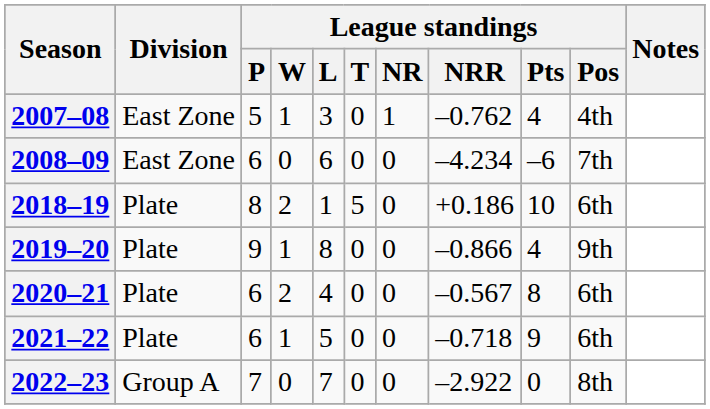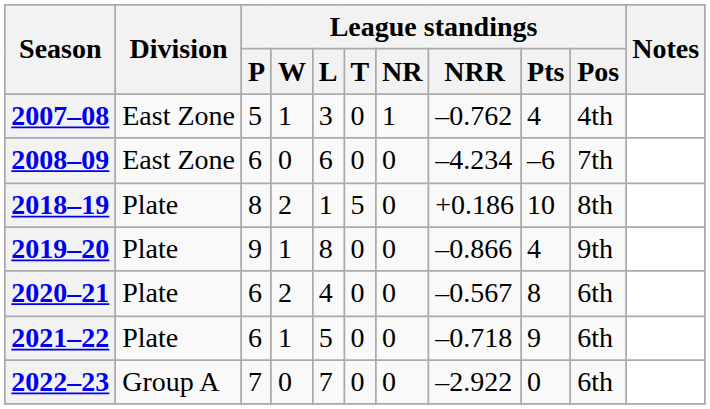 <table class="wikitable sortable">
 <tr>
 <th scope="col" rowspan="2">Season</th>
 <th scope="col" rowspan="2">Division</th>
 <th scope="col" colspan="8">League standings</th>
 <th scope="col" rowspan="2">Notes</th>
 </tr>
 <tr>
 <th scope="col">P</th>
 <th scope="col">W</th>
 <th scope="col">L</th>
 <th scope="col">T</th>
 <th scope="col">NR</th>
 <th scope="col">NRR</th>
 <th scope="col">Pts</th>
 <th scope="col">Pos</th>
 </tr>
 <tr>
 <th scope="row"><a href='#'>2007–08</a></th>
 <td>East Zone</td>
 <td>5</td>
 <td>1</td>
 <td>3</td>
 <td>0</td>
 <td>1</td>
 <td>–0.762</td>
 <td>4</td>
 <td>4th</td>
 <td style="background: white;"></td>
 </tr>
 <tr>
 <th scope="row"><a href='#'>2008–09</a></th>
 <td>East Zone</td>
 <td>6</td>
 <td>0</td>
 <td>6</td>
 <td>0</td>
 <td>0</td>
 <td>–4.234</td>
 <td>–6</td>
 <td>7th</td>
 <td style="background: white;"></td>
 </tr>
 <tr>
 <th scope="row"><a href='#'>2018–19</a></th>
 <td>Plate</td>
 <td>8</td>
 <td>2</td>
 <td>1</td>
 <td>5</td>
 <td>0</td>
 <td>+0.186</td>
 <td>10</td>
-<td>6th</td>
+<td>8th</td>
 <td style="background: white;"></td>
 </tr>
 <tr>
 <th scope="row"><a href='#'>2019–20</a></th>
 <td>Plate</td>
 <td>9</td>
 <td>1</td>
 <td>8</td>
 <td>0</td>
 <td>0</td>
 <td>–0.866</td>
 <td>4</td>
 <td>9th</td>
 <td style="background: white;"></td>
 </tr>
 <tr>
 <th scope="row"><a href='#'>2020–21</a></th>
 <td>Plate</td>
 <td>6</td>
 <td>2</td>
 <td>4</td>
 <td>0</td>
 <td>0</td>
 <td>–0.567</td>
 <td>8</td>
 <td>6th</td>
 <td style="background: white;"></td>
 </tr>
 <tr>
 <th scope="row"><a href='#'>2021–22</a></th>
 <td>Plate</td>
 <td>6</td>
 <td>1</td>
 <td>5</td>
 <td>0</td>
 <td>0</td>
 <td>–0.718</td>
 <td>9</td>
 <td>6th</td>
 <td style="background: white;"></td>
 </tr>
 <tr>
 <th scope="row"><a href='#'>2022–23</a></th>
 <td>Group A</td>
 <td>7</td>
 <td>0</td>
 <td>7</td>
 <td>0</td>
 <td>0</td>
 <td>–2.922</td>
 <td>0</td>
-<td>8th</td>
+<td>6th</td>
 <td style="background: white;"></td>
 </tr>
 </table>
